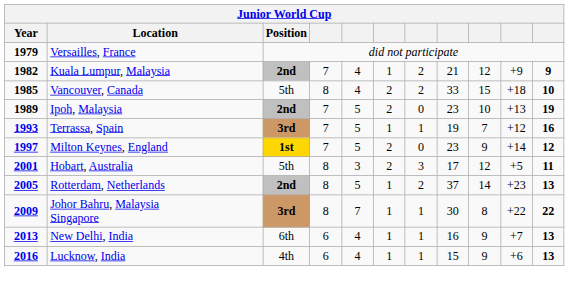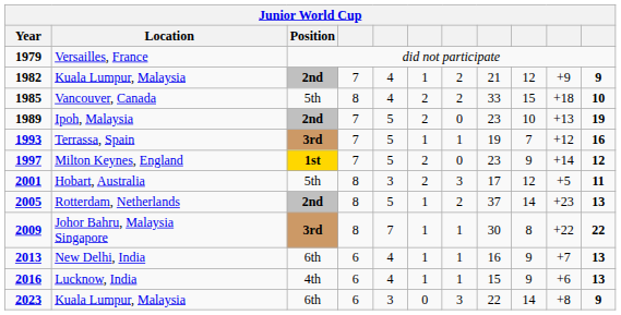 <table class="wikitable" style="text-align: center;">
 <tr>
 <th colspan=11><a href='#'>Junior World Cup</a></th>
 </tr>
 <tr>
 <th style="width: 50px;">Year</th>
 <th style="width: 280px;">Location</th>
 <th style="width: 50px;">Position</th>
 <th style="width: 35px;"></th>
 <th style="width: 35px;"></th>
 <th style="width: 35px;"></th>
 <th style="width: 35px;"></th>
 <th style="width: 35px;"></th>
 <th style="width: 35px;"></th>
 <th style="width: 35px;"></th>
 <th style="width: 35px;"></th>
 </tr>
 <tr>
 <td><strong>1979</strong></td>
 <td style="text-align: left;"> <a href='#'>Versailles</a>, <a href='#'>France</a></td>
 <td colspan=9><em>did not participate</em></td>
 </tr>
 <tr>
 <td><strong>1982</strong></td>
 <td style="text-align: left;"> <a href='#'>Kuala Lumpur</a>, <a href='#'>Malaysia</a></td>
 <td style="background-color: silver"><strong>2nd</strong></td>
 <td>7</td>
 <td>4</td>
 <td>1</td>
 <td>2</td>
 <td>21</td>
 <td>12</td>
 <td>+9</td>
 <td><strong>9</strong></td>
 </tr>
 <tr>
 <td><strong>1985</strong></td>
 <td style="text-align: left;"> <a href='#'>Vancouver</a>, <a href='#'>Canada</a></td>
 <td>5th</td>
 <td>8</td>
 <td>4</td>
 <td>2</td>
 <td>2</td>
 <td>33</td>
 <td>15</td>
 <td>+18</td>
 <td><strong>10</strong></td>
 </tr>
 <tr>
 <td><strong>1989</strong></td>
 <td style="text-align: left;"> <a href='#'>Ipoh</a>, <a href='#'>Malaysia</a></td>
 <td style="background-color: silver"><strong>2nd</strong></td>
 <td>7</td>
 <td>5</td>
 <td>2</td>
 <td>0</td>
 <td>23</td>
 <td>10</td>
 <td>+13</td>
 <td><strong>19</strong></td>
 </tr>
 <tr>
 <td><strong><a href='#'>1993</a></strong></td>
 <td style="text-align: left;"> <a href='#'>Terrassa</a>, <a href='#'>Spain</a></td>
 <td style="background-color: #cc9966"><strong>3rd</strong></td>
 <td>7</td>
 <td>5</td>
 <td>1</td>
 <td>1</td>
 <td>19</td>
 <td>7</td>
 <td>+12</td>
 <td><strong>16</strong></td>
 </tr>
 <tr>
 <td><strong><a href='#'>1997</a></strong></td>
 <td style="text-align: left;"> <a href='#'>Milton Keynes</a>, <a href='#'>England</a></td>
 <td style="background-color: gold"><strong>1st</strong></td>
 <td>7</td>
 <td>5</td>
 <td>2</td>
 <td>0</td>
 <td>23</td>
 <td>9</td>
 <td>+14</td>
 <td><strong>12</strong></td>
 </tr>
 <tr>
 <td><strong><a href='#'>2001</a></strong></td>
 <td style="text-align: left;"> <a href='#'>Hobart</a>, <a href='#'>Australia</a></td>
 <td>5th</td>
 <td>8</td>
 <td>3</td>
 <td>2</td>
 <td>3</td>
 <td>17</td>
 <td>12</td>
 <td>+5</td>
 <td><strong>11</strong></td>
 </tr>
 <tr>
 <td><strong><a href='#'>2005</a></strong></td>
 <td style="text-align: left;"> <a href='#'>Rotterdam</a>, <a href='#'>Netherlands</a></td>
 <td style="background-color: silver"><strong>2nd</strong></td>
 <td>8</td>
 <td>5</td>
 <td>1</td>
 <td>2</td>
 <td>37</td>
 <td>14</td>
 <td>+23</td>
 <td><strong>13</strong></td>
 </tr>
 <tr>
 <td><strong><a href='#'>2009</a></strong></td>
 <td style="text-align: left;"> <a href='#'>Johor Bahru</a>, <a href='#'>Malaysia</a><br> <a href='#'>Singapore</a></td>
 <td style="background-color: #cc9966"><strong>3rd</strong></td>
 <td>8</td>
 <td>7</td>
 <td>1</td>
 <td>1</td>
 <td>30</td>
 <td>8</td>
 <td>+22</td>
 <td><strong>22</strong></td>
 </tr>
 <tr>
 <td><strong><a href='#'>2013</a></strong></td>
 <td style="text-align: left;"> <a href='#'>New Delhi</a>, <a href='#'>India</a></td>
 <td>6th</td>
 <td>6</td>
 <td>4</td>
 <td>1</td>
 <td>1</td>
 <td>16</td>
 <td>9</td>
 <td>+7</td>
 <td><strong>13</strong></td>
 </tr>
 <tr>
 <td><strong><a href='#'>2016</a></strong></td>
 <td style="text-align: left;"> <a href='#'>Lucknow</a>, <a href='#'>India</a></td>
 <td>4th</td>
 <td>6</td>
 <td>4</td>
 <td>1</td>
 <td>1</td>
 <td>15</td>
 <td>9</td>
 <td>+6</td>
 <td><strong>13</strong></td>
 </tr>
+<tr>
+<td><strong><a href='#'>2023</a></strong></td>
+<td style="text-align: left;"> <a href='#'>Kuala Lumpur</a>, <a href='#'>Malaysia</a></td>
+<td>6th</td>
+<td>6</td>
+<td>3</td>
+<td>0</td>
+<td>3</td>
+<td>22</td>
+<td>14</td>
+<td>+8</td>
+<td><strong>9</strong></td>
+</tr>
 </table>
